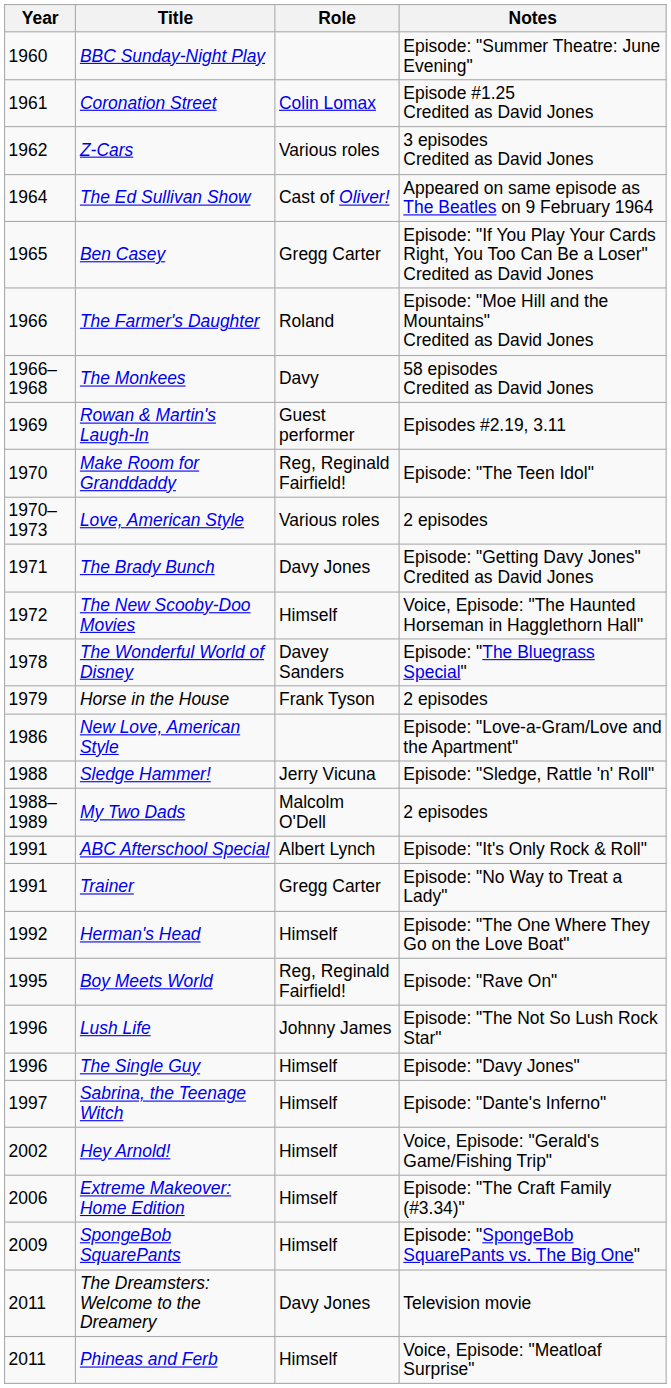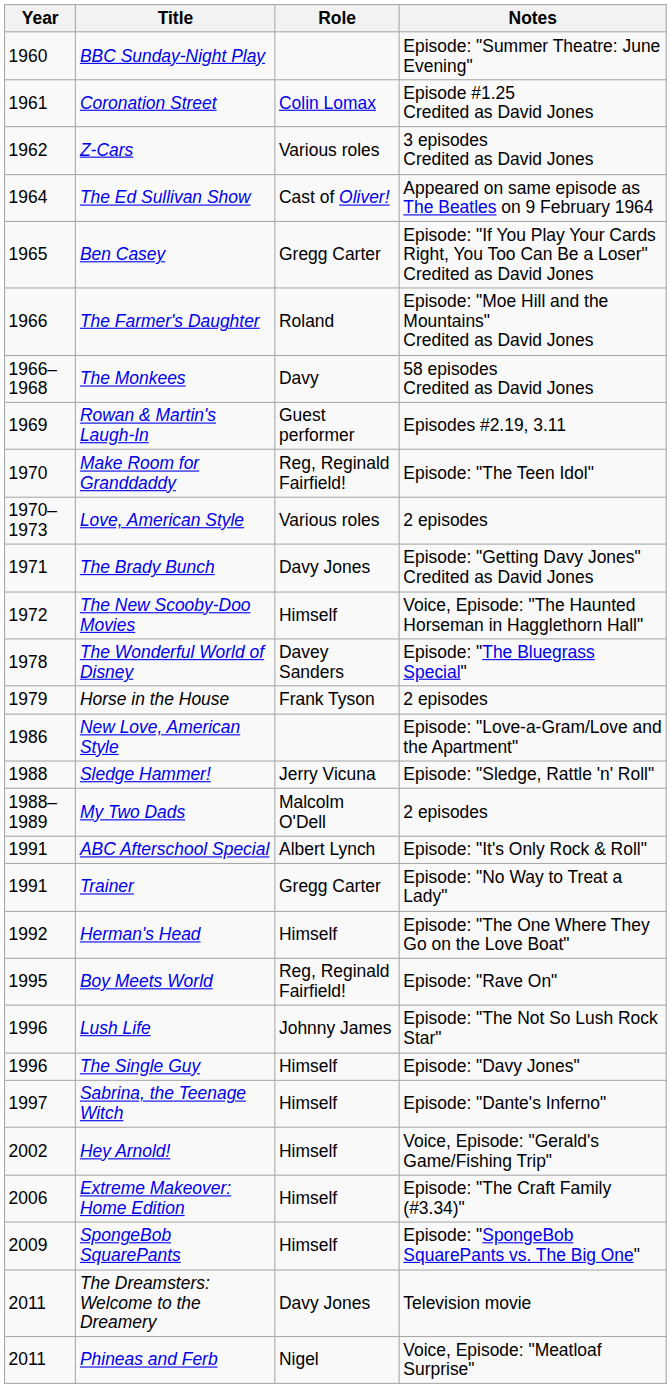 <table class="wikitable sortable">
 <tr>
 <th>Year</th>
 <th>Title</th>
 <th>Role</th>
 <th class="unsortable">Notes</th>
 </tr>
 <tr>
 <td>1960</td>
 <td><em><a href='#'>BBC Sunday-Night Play</a></em></td>
 <td></td>
 <td>Episode: "Summer Theatre: June Evening"</td>
 </tr>
 <tr>
 <td>1961</td>
 <td><em><a href='#'>Coronation Street</a></em></td>
 <td><a href='#'>Colin Lomax</a></td>
 <td>Episode #1.25<br>Credited as David Jones</td>
 </tr>
 <tr>
 <td>1962</td>
 <td><em><a href='#'>Z-Cars</a></em></td>
 <td>Various roles</td>
 <td>3 episodes<br>Credited as David Jones</td>
 </tr>
 <tr>
 <td>1964</td>
 <td><em><a href='#'>The Ed Sullivan Show</a></em></td>
 <td>Cast of <em><a href='#'>Oliver!</a></em></td>
 <td>Appeared on same episode as <a href='#'>The Beatles</a> on 9 February 1964</td>
 </tr>
 <tr>
 <td>1965</td>
 <td><em><a href='#'>Ben Casey</a></em></td>
 <td>Gregg Carter</td>
 <td>Episode: "If You Play Your Cards Right, You Too Can Be a Loser"<br>Credited as David Jones</td>
 </tr>
 <tr>
 <td>1966</td>
 <td><em><a href='#'>The Farmer's Daughter</a></em></td>
 <td>Roland</td>
 <td>Episode: "Moe Hill and the Mountains"<br>Credited as David Jones</td>
 </tr>
 <tr>
 <td>1966–1968</td>
 <td><em><a href='#'>The Monkees</a></em></td>
 <td>Davy</td>
 <td>58 episodes<br>Credited as David Jones</td>
 </tr>
 <tr>
 <td>1969</td>
 <td><em><a href='#'>Rowan & Martin's Laugh-In</a></em></td>
 <td>Guest performer</td>
 <td>Episodes #2.19, 3.11</td>
 </tr>
 <tr>
 <td>1970</td>
 <td><em><a href='#'>Make Room for Granddaddy</a></em></td>
 <td>Reg, Reginald Fairfield!</td>
 <td>Episode: "The Teen Idol"</td>
 </tr>
 <tr>
 <td>1970–1973</td>
 <td><em><a href='#'>Love, American Style</a></em></td>
 <td>Various roles</td>
 <td>2 episodes</td>
 </tr>
 <tr>
 <td>1971</td>
 <td><em><a href='#'>The Brady Bunch</a></em></td>
 <td>Davy Jones</td>
 <td>Episode: "Getting Davy Jones"<br>Credited as David Jones</td>
 </tr>
 <tr>
 <td>1972</td>
 <td><em><a href='#'>The New Scooby-Doo Movies</a></em></td>
 <td>Himself</td>
 <td>Voice, Episode: "The Haunted Horseman in Hagglethorn Hall"</td>
 </tr>
 <tr>
 <td>1978</td>
 <td><em><a href='#'>The Wonderful World of Disney</a></em></td>
 <td>Davey Sanders</td>
 <td>Episode: "<a href='#'>The Bluegrass Special</a>"</td>
 </tr>
 <tr>
 <td>1979</td>
 <td><em>Horse in the House</em></td>
 <td>Frank Tyson</td>
 <td>2 episodes</td>
 </tr>
 <tr>
 <td>1986</td>
 <td><em><a href='#'>New Love, American Style</a></em></td>
 <td></td>
 <td>Episode: "Love-a-Gram/Love and the Apartment"</td>
 </tr>
 <tr>
 <td>1988</td>
 <td><em><a href='#'>Sledge Hammer!</a></em></td>
 <td>Jerry Vicuna</td>
 <td>Episode: "Sledge, Rattle 'n' Roll"</td>
 </tr>
 <tr>
 <td>1988–1989</td>
 <td><em><a href='#'>My Two Dads</a></em></td>
 <td>Malcolm O'Dell</td>
 <td>2 episodes</td>
 </tr>
 <tr>
 <td>1991</td>
 <td><em><a href='#'>ABC Afterschool Special</a></em></td>
 <td>Albert Lynch</td>
 <td>Episode: "It's Only Rock & Roll"</td>
 </tr>
 <tr>
 <td>1991</td>
 <td><em><a href='#'>Trainer</a></em></td>
 <td>Gregg Carter</td>
 <td>Episode: "No Way to Treat a Lady"</td>
 </tr>
 <tr>
 <td>1992</td>
 <td><em><a href='#'>Herman's Head</a></em></td>
 <td>Himself</td>
 <td>Episode: "The One Where They Go on the Love Boat"</td>
 </tr>
 <tr>
 <td>1995</td>
 <td><em><a href='#'>Boy Meets World</a></em></td>
 <td>Reg, Reginald Fairfield!</td>
 <td>Episode: "Rave On"</td>
 </tr>
 <tr>
 <td>1996</td>
 <td><em><a href='#'>Lush Life</a></em></td>
 <td>Johnny James</td>
 <td>Episode: "The Not So Lush Rock Star"</td>
 </tr>
 <tr>
 <td>1996</td>
 <td><em><a href='#'>The Single Guy</a></em></td>
 <td>Himself</td>
 <td>Episode: "Davy Jones"</td>
 </tr>
 <tr>
 <td>1997</td>
 <td><em><a href='#'>Sabrina, the Teenage Witch</a></em></td>
 <td>Himself</td>
 <td>Episode: "Dante's Inferno"</td>
 </tr>
 <tr>
 <td>2002</td>
 <td><em><a href='#'>Hey Arnold!</a></em></td>
 <td>Himself</td>
 <td>Voice, Episode: "Gerald's Game/Fishing Trip"</td>
 </tr>
 <tr>
 <td>2006</td>
 <td><em><a href='#'>Extreme Makeover: Home Edition</a></em></td>
 <td>Himself</td>
 <td>Episode: "The Craft Family (#3.34)"</td>
 </tr>
 <tr>
 <td>2009</td>
 <td><em><a href='#'>SpongeBob SquarePants</a></em></td>
 <td>Himself</td>
 <td>Episode: "<a href='#'>SpongeBob SquarePants vs. The Big One</a>"</td>
 </tr>
 <tr>
 <td>2011</td>
 <td><em>The Dreamsters: Welcome to the Dreamery</em></td>
 <td>Davy Jones</td>
 <td>Television movie</td>
 </tr>
 <tr>
 <td>2011</td>
 <td><em><a href='#'>Phineas and Ferb</a></em></td>
-<td>Himself</td>
+<td>Nigel</td>
 <td>Voice, Episode: "Meatloaf Surprise"</td>
 </tr>
 </table>
